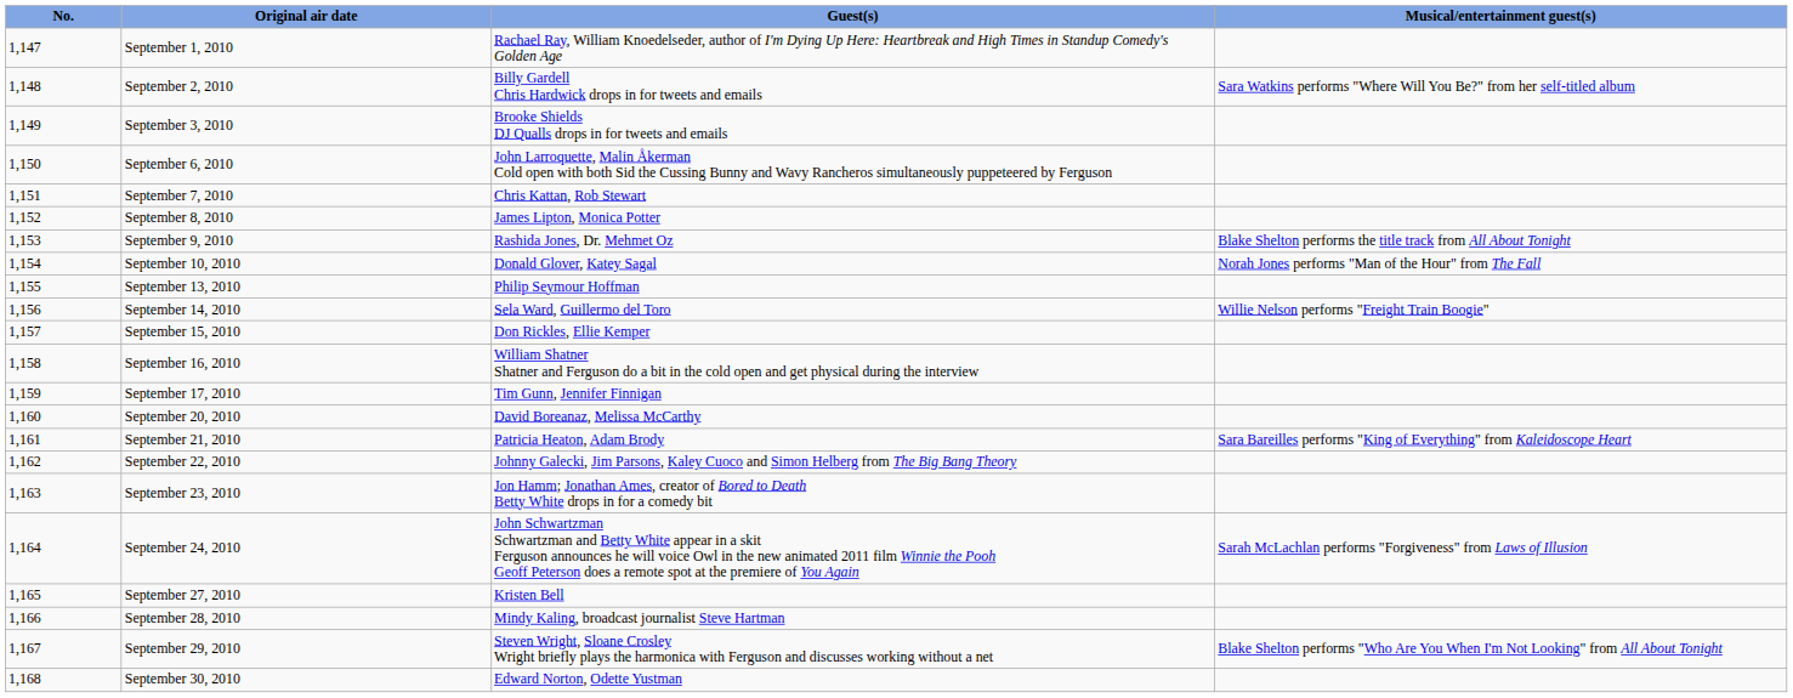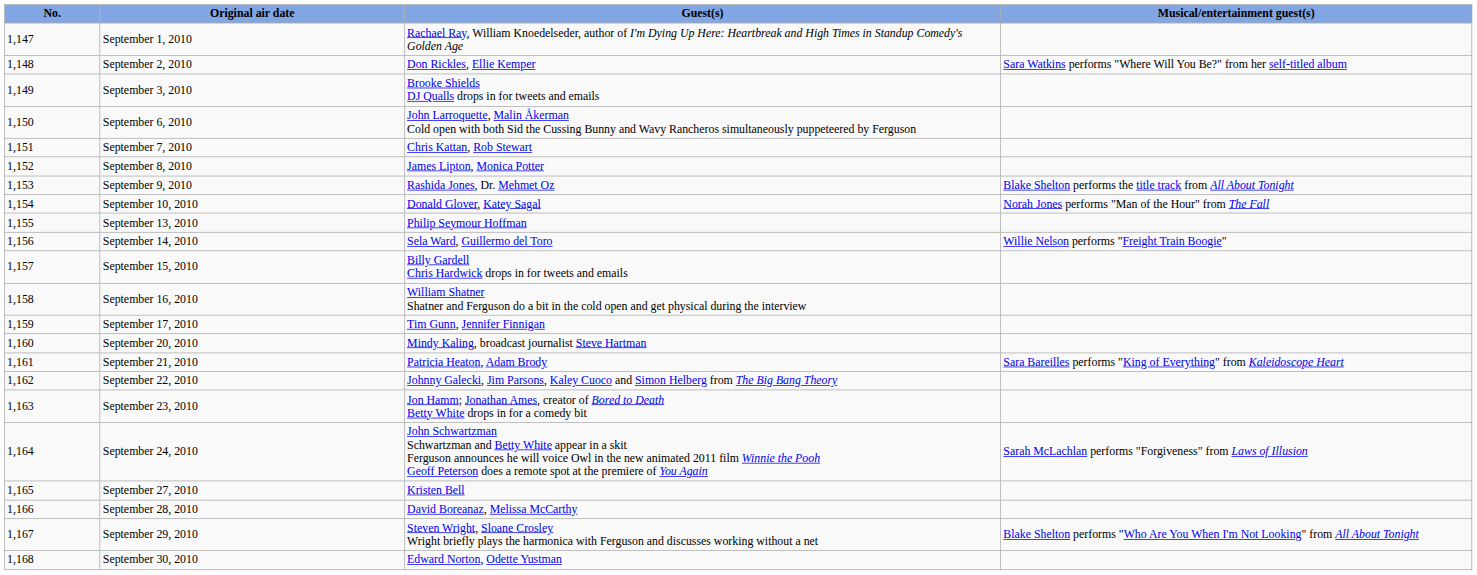 <table class="wikitable plainrowheaders" style="width:100%;">
 <tr>
 <th style="width:50px; background:#81a6e3;">No.</th>
 <th style="width:175px; background:#81a6e3;">Original air date</th>
 <th style="width:350px; background:#81a6e3;">Guest(s)</th>
 <th style="width:275px; background:#81a6e3;">Musical/entertainment guest(s)</th>
 </tr>
 <tr>
 <td>1,147</td>
 <td>September 1, 2010</td>
 <td><a href='#'>Rachael Ray</a>, William Knoedelseder, author of <em>I'm Dying Up Here: Heartbreak and High Times in Standup Comedy's Golden Age</em></td>
 <td></td>
 </tr>
 <tr>
 <td>1,148</td>
 <td>September 2, 2010</td>
-<td><a href='#'>Billy Gardell</a><br><a href='#'>Chris Hardwick</a> drops in for tweets and emails</td>
+<td><a href='#'>Don Rickles</a>, <a href='#'>Ellie Kemper</a></td>
 <td><a href='#'>Sara Watkins</a> performs "Where Will You Be?" from her <a href='#'>self-titled album</a></td>
 </tr>
 <tr>
 <td>1,149</td>
 <td>September 3, 2010</td>
 <td><a href='#'>Brooke Shields</a><br><a href='#'>DJ Qualls</a> drops in for tweets and emails</td>
 <td></td>
 </tr>
 <tr>
 <td>1,150</td>
 <td>September 6, 2010</td>
 <td><a href='#'>John Larroquette</a>, <a href='#'>Malin Åkerman</a><br>Cold open with both Sid the Cussing Bunny and Wavy Rancheros simultaneously puppeteered by Ferguson</td>
 <td></td>
 </tr>
 <tr>
 <td>1,151</td>
 <td>September 7, 2010</td>
 <td><a href='#'>Chris Kattan</a>, <a href='#'>Rob Stewart</a></td>
 <td></td>
 </tr>
 <tr>
 <td>1,152</td>
 <td>September 8, 2010</td>
 <td><a href='#'>James Lipton</a>, <a href='#'>Monica Potter</a></td>
 <td></td>
 </tr>
 <tr>
 <td>1,153</td>
 <td>September 9, 2010</td>
 <td><a href='#'>Rashida Jones</a>, Dr. <a href='#'>Mehmet Oz</a></td>
 <td><a href='#'>Blake Shelton</a> performs the <a href='#'>title track</a> from <em><a href='#'>All About Tonight</a></em></td>
 </tr>
 <tr>
 <td>1,154</td>
 <td>September 10, 2010</td>
 <td><a href='#'>Donald Glover</a>, <a href='#'>Katey Sagal</a></td>
 <td><a href='#'>Norah Jones</a> performs "Man of the Hour" from <em><a href='#'>The Fall</a></em></td>
 </tr>
 <tr>
 <td>1,155</td>
 <td>September 13, 2010</td>
 <td><a href='#'>Philip Seymour Hoffman</a></td>
 <td></td>
 </tr>
 <tr>
 <td>1,156</td>
 <td>September 14, 2010</td>
 <td><a href='#'>Sela Ward</a>, <a href='#'>Guillermo del Toro</a></td>
 <td><a href='#'>Willie Nelson</a> performs "<a href='#'>Freight Train Boogie</a>"</td>
 </tr>
 <tr>
 <td>1,157</td>
 <td>September 15, 2010</td>
-<td><a href='#'>Don Rickles</a>, <a href='#'>Ellie Kemper</a></td>
+<td><a href='#'>Billy Gardell</a><br><a href='#'>Chris Hardwick</a> drops in for tweets and emails</td>
 <td></td>
 </tr>
 <tr>
 <td>1,158</td>
 <td>September 16, 2010</td>
 <td><a href='#'>William Shatner</a><br>Shatner and Ferguson do a bit in the cold open and get physical during the interview</td>
 <td></td>
 </tr>
 <tr>
 <td>1,159</td>
 <td>September 17, 2010</td>
 <td><a href='#'>Tim Gunn</a>, <a href='#'>Jennifer Finnigan</a></td>
 <td></td>
 </tr>
 <tr>
 <td>1,160</td>
 <td>September 20, 2010</td>
-<td><a href='#'>David Boreanaz</a>, <a href='#'>Melissa McCarthy</a></td>
+<td><a href='#'>Mindy Kaling</a>, broadcast journalist <a href='#'>Steve Hartman</a></td>
 <td></td>
 </tr>
 <tr>
 <td>1,161</td>
 <td>September 21, 2010</td>
 <td><a href='#'>Patricia Heaton</a>, <a href='#'>Adam Brody</a></td>
 <td><a href='#'>Sara Bareilles</a> performs "<a href='#'>King of Everything</a>" from <em><a href='#'>Kaleidoscope Heart</a></em></td>
 </tr>
 <tr>
 <td>1,162</td>
 <td>September 22, 2010</td>
 <td><a href='#'>Johnny Galecki</a>, <a href='#'>Jim Parsons</a>, <a href='#'>Kaley Cuoco</a> and <a href='#'>Simon Helberg</a> from <em><a href='#'>The Big Bang Theory</a></em></td>
 <td></td>
 </tr>
 <tr>
 <td>1,163</td>
 <td>September 23, 2010</td>
 <td><a href='#'>Jon Hamm</a>; <a href='#'>Jonathan Ames</a>, creator of <em><a href='#'>Bored to Death</a></em><br><a href='#'>Betty White</a> drops in for a comedy bit</td>
 <td></td>
 </tr>
 <tr>
 <td>1,164</td>
 <td>September 24, 2010</td>
 <td><a href='#'>John Schwartzman</a><br>Schwartzman and <a href='#'>Betty White</a> appear in a skit<br>Ferguson announces he will voice Owl in the new animated 2011 film <em><a href='#'>Winnie the Pooh</a></em><br><a href='#'>Geoff Peterson</a> does a remote spot at the premiere of <em><a href='#'>You Again</a></em></td>
 <td><a href='#'>Sarah McLachlan</a> performs "Forgiveness" from <em><a href='#'>Laws of Illusion</a></em></td>
 </tr>
 <tr>
 <td>1,165</td>
 <td>September 27, 2010</td>
 <td><a href='#'>Kristen Bell</a></td>
 </tr>
 <tr>
 <td>1,166</td>
 <td>September 28, 2010</td>
-<td><a href='#'>Mindy Kaling</a>, broadcast journalist <a href='#'>Steve Hartman</a></td>
+<td><a href='#'>David Boreanaz</a>, <a href='#'>Melissa McCarthy</a></td>
 <td></td>
 </tr>
 <tr>
 <td>1,167</td>
 <td>September 29, 2010</td>
 <td><a href='#'>Steven Wright</a>, <a href='#'>Sloane Crosley</a><br>Wright briefly plays the harmonica with Ferguson and discusses working without a net</td>
 <td><a href='#'>Blake Shelton</a> performs "<a href='#'>Who Are You When I'm Not Looking</a>" from <em><a href='#'>All About Tonight</a></em></td>
 </tr>
 <tr>
 <td>1,168</td>
 <td>September 30, 2010</td>
 <td><a href='#'>Edward Norton</a>, <a href='#'>Odette Yustman</a></td>
 </tr>
 </table>
